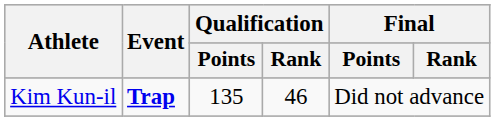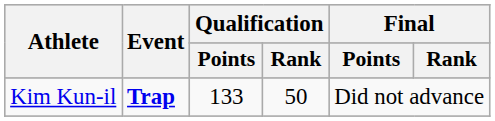 <table class="wikitable" style="font-size:90%">
 <tr>
 <th rowspan="2">Athlete</th>
 <th rowspan="2">Event</th>
 <th colspan=2>Qualification</th>
 <th colspan=2>Final</th>
 </tr>
 <tr style="font-size:95%">
 <th>Points</th>
 <th>Rank</th>
 <th>Points</th>
 <th>Rank</th>
 </tr>
 <tr align=center>
 <td align=left><a href='#'>Kim Kun-il</a></td>
 <td align=left><strong><a href='#'>Trap</a></strong></td>
-<td>135</td>
-<td>46</td>
+<td>133</td>
+<td>50</td>
 <td colspan=2>Did not advance</td>
 </tr>
 </table>
